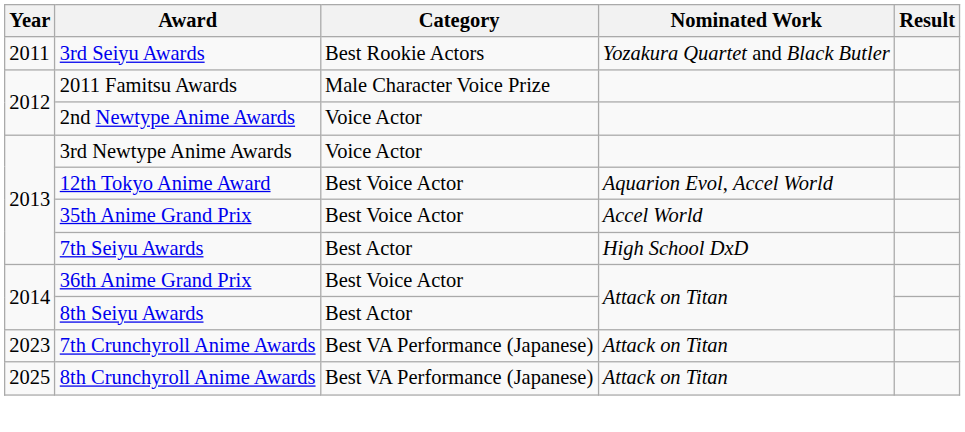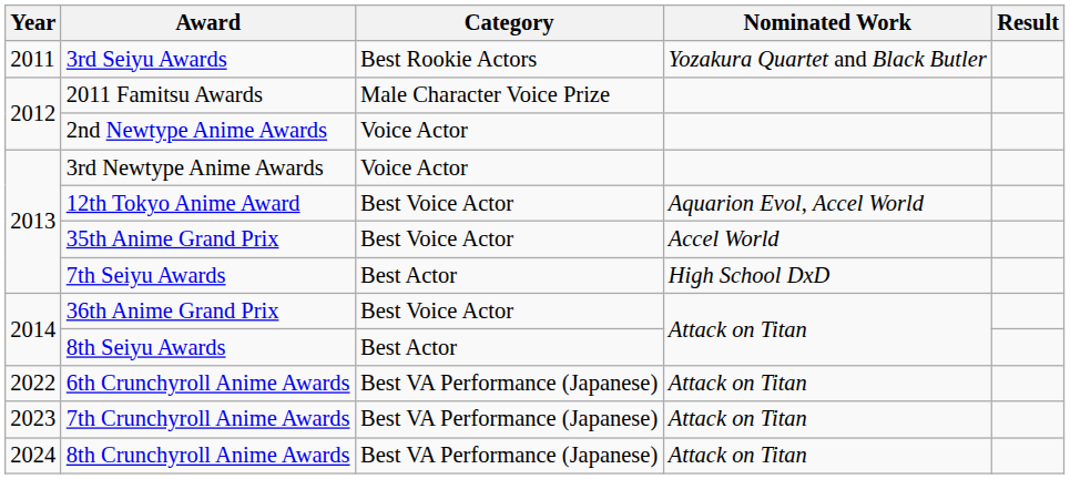 <table class="wikitable">
 <tr>
 <th>Year</th>
 <th>Award</th>
 <th>Category</th>
 <th>Nominated Work</th>
 <th>Result</th>
 </tr>
 <tr>
 <td>2011</td>
 <td><a href='#'>3rd Seiyu Awards</a></td>
 <td>Best Rookie Actors</td>
 <td><em>Yozakura Quartet</em> and <em>Black Butler</em></td>
 <td></td>
 </tr>
 <tr>
 <td rowspan="2">2012</td>
 <td>2011 Famitsu Awards</td>
 <td>Male Character Voice Prize</td>
 <td></td>
 <td></td>
 </tr>
 <tr>
 <td>2nd <a href='#'>Newtype Anime Awards</a></td>
 <td>Voice Actor</td>
 <td></td>
 <td></td>
 </tr>
 <tr>
 <td rowspan="4">2013</td>
 <td>3rd Newtype Anime Awards</td>
 <td>Voice Actor</td>
 <td></td>
 <td></td>
 </tr>
 <tr>
 <td><a href='#'>12th Tokyo Anime Award</a></td>
 <td>Best Voice Actor</td>
 <td><em>Aquarion Evol</em>, <em>Accel World</em></td>
 <td></td>
 </tr>
 <tr>
 <td><a href='#'>35th Anime Grand Prix</a></td>
 <td>Best Voice Actor</td>
 <td><em>Accel World</em></td>
 <td></td>
 </tr>
 <tr>
 <td><a href='#'>7th Seiyu Awards</a></td>
 <td>Best Actor</td>
 <td><em>High School DxD</em></td>
 <td></td>
 </tr>
 <tr>
 <td rowspan="2">2014</td>
 <td><a href='#'>36th Anime Grand Prix</a></td>
 <td>Best Voice Actor</td>
 <td rowspan="2"><em>Attack on Titan</em></td>
 <td></td>
 </tr>
 <tr>
 <td><a href='#'>8th Seiyu Awards</a></td>
 <td>Best Actor</td>
 <td></td>
 </tr>
 <tr>
+<td>2022</td>
+<td><a href='#'>6th Crunchyroll Anime Awards</a></td>
+<td>Best VA Performance (Japanese)</td>
+<td><em>Attack on Titan</em></td>
+<td></td>
+</tr>
+<tr>
 <td>2023</td>
 <td><a href='#'>7th Crunchyroll Anime Awards</a></td>
 <td>Best VA Performance (Japanese)</td>
 <td><em>Attack on Titan</em></td>
 <td></td>
 </tr>
 <tr>
-<td>2025</td>
+<td>2024</td>
 <td><a href='#'>8th Crunchyroll Anime Awards</a></td>
 <td>Best VA Performance (Japanese)</td>
 <td><em>Attack on Titan</em></td>
 <td></td>
 </tr>
 </table>
